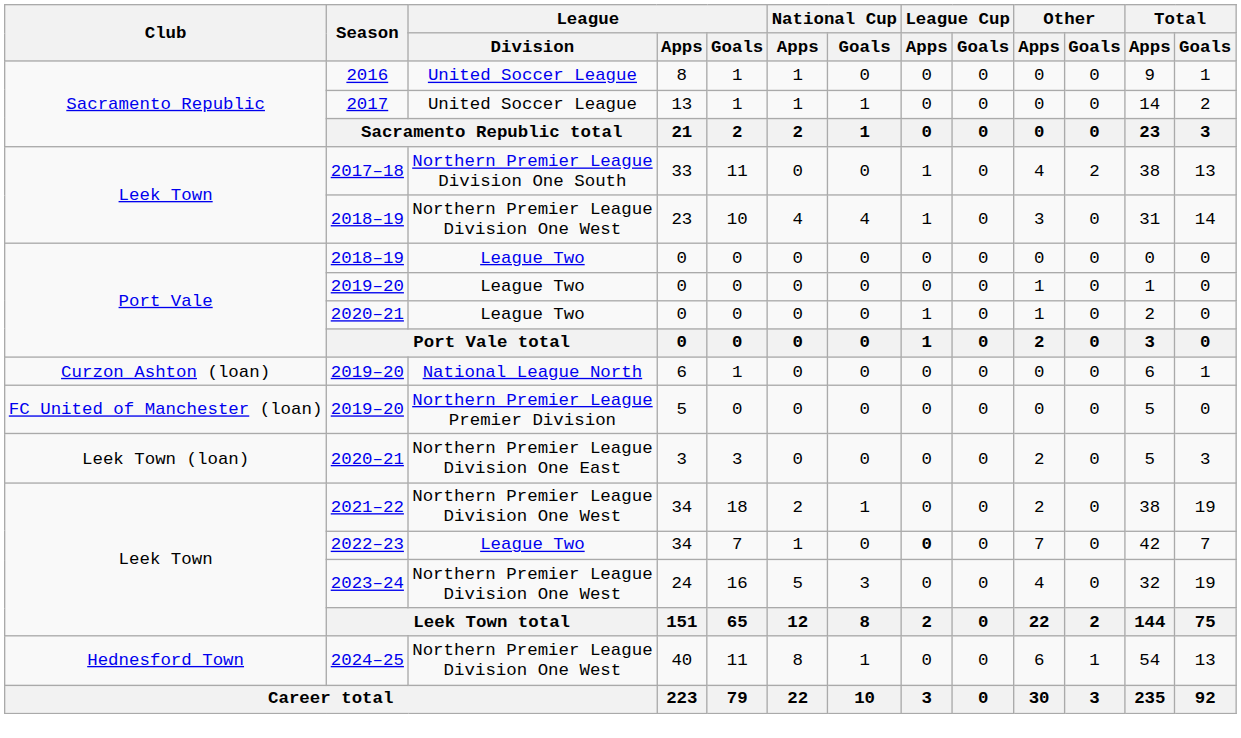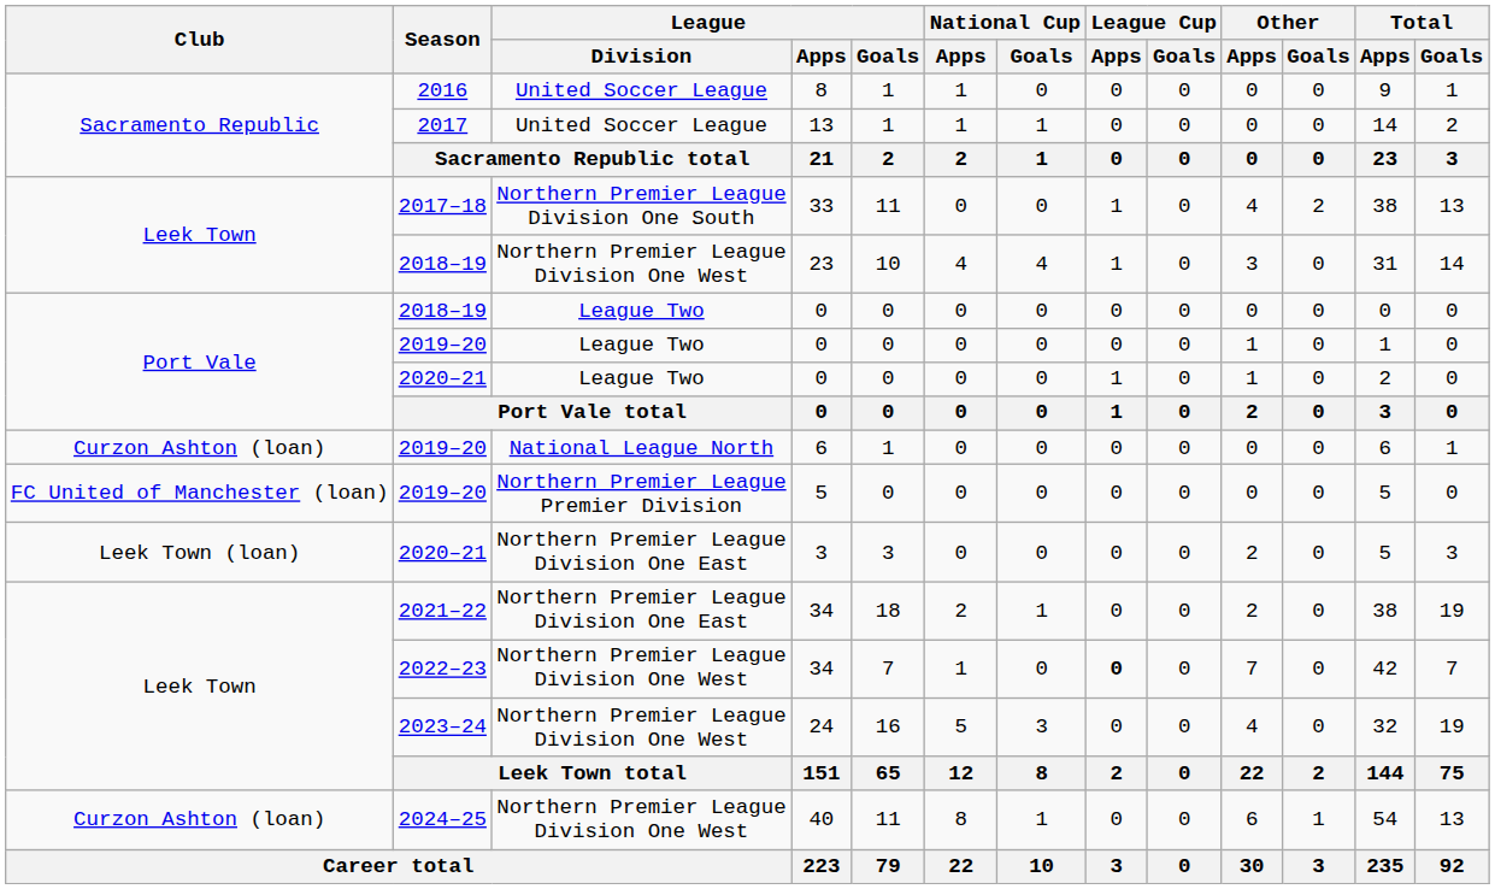 <table class="wikitable" style="text-align:center">
 <tr>
 <th rowspan="2">Club</th>
 <th rowspan="2">Season</th>
 <th colspan="3">League</th>
 <th colspan="2">National Cup</th>
 <th colspan="2">League Cup</th>
 <th colspan="2">Other</th>
 <th colspan="2">Total</th>
 </tr>
 <tr>
 <th>Division</th>
 <th>Apps</th>
 <th>Goals</th>
 <th>Apps</th>
 <th>Goals</th>
 <th>Apps</th>
 <th>Goals</th>
 <th>Apps</th>
 <th>Goals</th>
 <th>Apps</th>
 <th>Goals</th>
 </tr>
 <tr>
 <td rowspan="3"><a href='#'>Sacramento Republic</a></td>
 <td><a href='#'>2016</a></td>
 <td><a href='#'>United Soccer League</a></td>
 <td>8</td>
 <td>1</td>
 <td>1</td>
 <td>0</td>
 <td>0</td>
 <td>0</td>
 <td>0</td>
 <td>0</td>
 <td>9</td>
 <td>1</td>
 </tr>
 <tr>
 <td><a href='#'>2017</a></td>
 <td>United Soccer League</td>
 <td>13</td>
 <td>1</td>
 <td>1</td>
 <td>1</td>
 <td>0</td>
 <td>0</td>
 <td>0</td>
 <td>0</td>
 <td>14</td>
 <td>2</td>
 </tr>
 <tr>
 <th colspan="2">Sacramento Republic total</th>
 <th>21</th>
 <th>2</th>
 <th>2</th>
 <th>1</th>
 <th>0</th>
 <th>0</th>
 <th>0</th>
 <th>0</th>
 <th>23</th>
 <th>3</th>
 </tr>
 <tr>
 <td rowspan="2"><a href='#'>Leek Town</a></td>
 <td><a href='#'>2017–18</a></td>
 <td><a href='#'>Northern Premier League</a><br>Division One South</td>
 <td>33</td>
 <td>11</td>
 <td>0</td>
 <td>0</td>
 <td>1</td>
 <td>0</td>
 <td>4</td>
 <td>2</td>
 <td>38</td>
 <td>13</td>
 </tr>
 <tr>
 <td><a href='#'>2018–19</a></td>
 <td>Northern Premier League<br>Division One West</td>
 <td>23</td>
 <td>10</td>
 <td>4</td>
 <td>4</td>
 <td>1</td>
 <td>0</td>
 <td>3</td>
 <td>0</td>
 <td>31</td>
 <td>14</td>
 </tr>
 <tr>
 <td rowspan="4"><a href='#'>Port Vale</a></td>
 <td><a href='#'>2018–19</a></td>
 <td><a href='#'>League Two</a></td>
 <td>0</td>
 <td>0</td>
 <td>0</td>
 <td>0</td>
 <td>0</td>
 <td>0</td>
 <td>0</td>
 <td>0</td>
 <td>0</td>
 <td>0</td>
 </tr>
 <tr>
 <td><a href='#'>2019–20</a></td>
 <td>League Two</td>
 <td>0</td>
 <td>0</td>
 <td>0</td>
 <td>0</td>
 <td>0</td>
 <td>0</td>
 <td>1</td>
 <td>0</td>
 <td>1</td>
 <td>0</td>
 </tr>
 <tr>
 <td><a href='#'>2020–21</a></td>
 <td>League Two</td>
 <td>0</td>
 <td>0</td>
 <td>0</td>
 <td>0</td>
 <td>1</td>
 <td>0</td>
 <td>1</td>
 <td>0</td>
 <td>2</td>
 <td>0</td>
 </tr>
 <tr>
 <th colspan="2">Port Vale total</th>
 <th>0</th>
 <th>0</th>
 <th>0</th>
 <th>0</th>
 <th>1</th>
 <th>0</th>
 <th>2</th>
 <th>0</th>
 <th>3</th>
 <th>0</th>
 </tr>
 <tr>
 <td><a href='#'>Curzon Ashton</a> (loan)</td>
 <td><a href='#'>2019–20</a></td>
 <td><a href='#'>National League North</a></td>
 <td>6</td>
 <td>1</td>
 <td>0</td>
 <td>0</td>
 <td>0</td>
 <td>0</td>
 <td>0</td>
 <td>0</td>
 <td>6</td>
 <td>1</td>
 </tr>
 <tr>
 <td><a href='#'>FC United of Manchester</a> (loan)</td>
 <td><a href='#'>2019–20</a></td>
 <td><a href='#'>Northern Premier League</a><br>Premier Division</td>
 <td>5</td>
 <td>0</td>
 <td>0</td>
 <td>0</td>
 <td>0</td>
 <td>0</td>
 <td>0</td>
 <td>0</td>
 <td>5</td>
 <td>0</td>
 </tr>
 <tr>
 <td>Leek Town (loan)</td>
 <td><a href='#'>2020–21</a></td>
 <td>Northern Premier League<br>Division One East</td>
 <td>3</td>
 <td>3</td>
 <td>0</td>
 <td>0</td>
 <td>0</td>
 <td>0</td>
 <td>2</td>
 <td>0</td>
 <td>5</td>
 <td>3</td>
 </tr>
 <tr>
 <td rowspan="4">Leek Town</td>
 <td><a href='#'>2021–22</a></td>
-<td>Northern Premier League<br>Division One West</td>
+<td>Northern Premier League<br>Division One East</td>
 <td>34</td>
 <td>18</td>
 <td>2</td>
 <td>1</td>
 <td>0</td>
 <td>0</td>
 <td>2</td>
 <td>0</td>
 <td>38</td>
 <td>19</td>
 </tr>
 <tr>
 <td><a href='#'>2022–23</a></td>
-<td><a href='#'>League Two</a></td>
+<td>Northern Premier League<br>Division One West</td>
 <td>34</td>
 <td>7</td>
 <td>1</td>
 <td>0</td>
 <td><strong>0</strong></td>
 <td>0</td>
 <td>7</td>
 <td>0</td>
 <td>42</td>
 <td>7</td>
 </tr>
 <tr>
 <td><a href='#'>2023–24</a></td>
 <td>Northern Premier League<br>Division One West</td>
 <td>24</td>
 <td>16</td>
 <td>5</td>
 <td>3</td>
 <td>0</td>
 <td>0</td>
 <td>4</td>
 <td>0</td>
 <td>32</td>
 <td>19</td>
 </tr>
 <tr>
 <th colspan="2">Leek Town total</th>
 <th>151</th>
 <th>65</th>
 <th>12</th>
 <th>8</th>
 <th>2</th>
 <th>0</th>
 <th>22</th>
 <th>2</th>
 <th>144</th>
 <th>75</th>
 </tr>
 <tr>
-<td><a href='#'>Hednesford Town</a></td>
+<td><a href='#'>Curzon Ashton</a> (loan)</td>
 <td><a href='#'>2024–25</a></td>
 <td>Northern Premier League<br>Division One West</td>
 <td>40</td>
 <td>11</td>
 <td>8</td>
 <td>1</td>
 <td>0</td>
 <td>0</td>
 <td>6</td>
 <td>1</td>
 <td>54</td>
 <td>13</td>
 </tr>
 <tr>
 <th colspan="3">Career total</th>
 <th>223</th>
 <th>79</th>
 <th>22</th>
 <th>10</th>
 <th>3</th>
 <th>0</th>
 <th>30</th>
 <th>3</th>
 <th>235</th>
 <th>92</th>
 </tr>
 </table>
